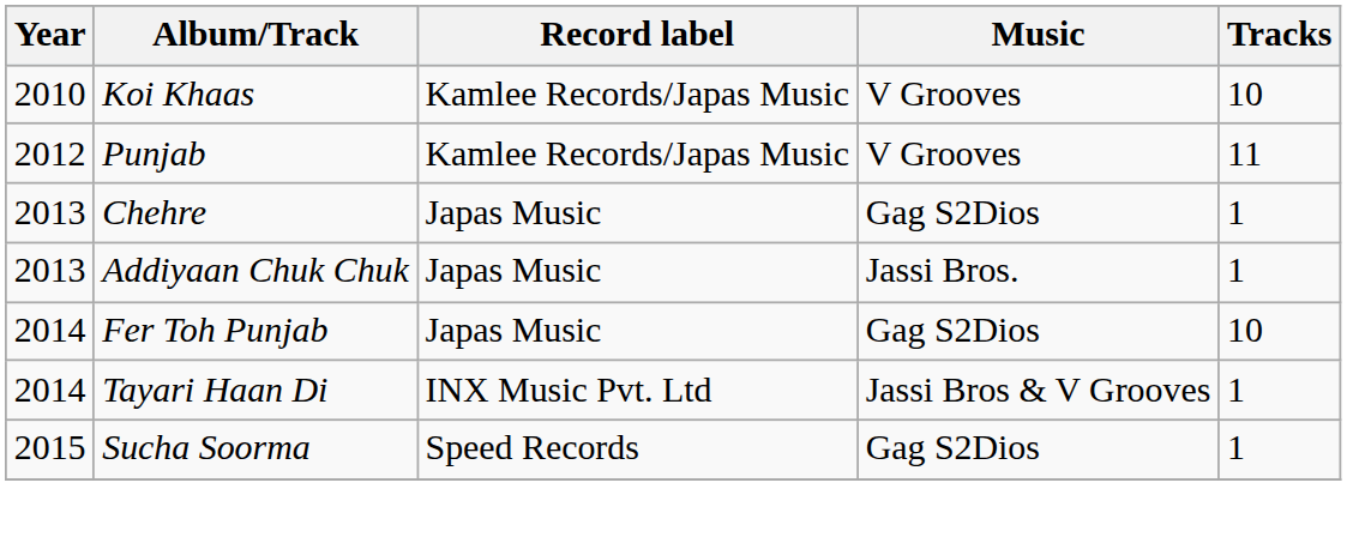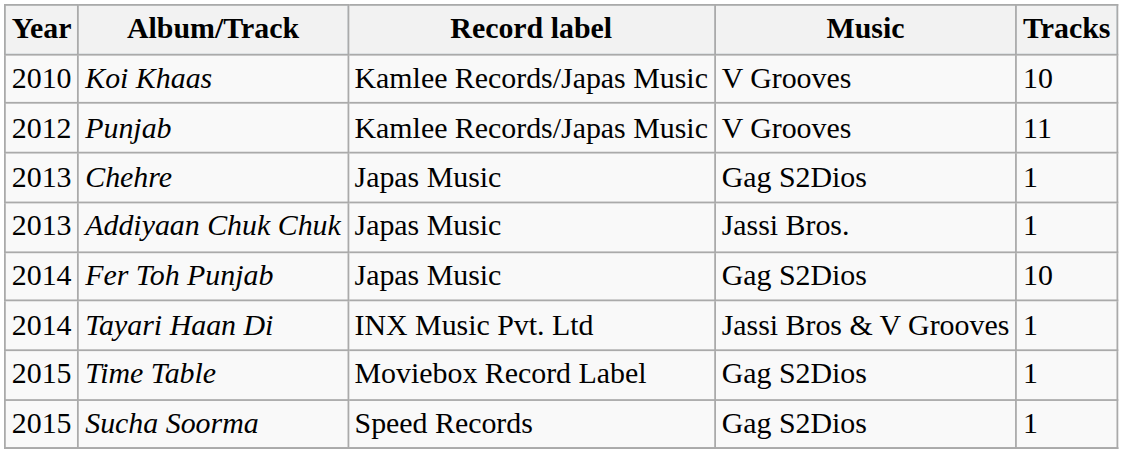 <table class="wikitable" style="font-size:105%;" +>
 <tr bgcolor="#AAAAACCCCDDDDD" align="center">
 <th>Year</th>
 <th>Album/Track</th>
 <th>Record label</th>
 <th>Music</th>
 <th>Tracks</th>
 </tr>
 <tr>
 <td>2010</td>
 <td><em>Koi Khaas</em></td>
 <td>Kamlee Records/Japas Music</td>
 <td>V Grooves</td>
 <td>10</td>
 </tr>
 <tr>
 <td>2012</td>
 <td><em>Punjab</em></td>
 <td>Kamlee Records/Japas Music</td>
 <td>V Grooves</td>
 <td>11</td>
 </tr>
 <tr>
 <td>2013</td>
 <td><em>Chehre</em></td>
 <td>Japas Music</td>
 <td>Gag S2Dios</td>
 <td>1</td>
 </tr>
 <tr>
 <td>2013</td>
 <td><em>Addiyaan Chuk Chuk</em></td>
 <td>Japas Music</td>
 <td>Jassi Bros.</td>
 <td>1</td>
 </tr>
 <tr>
 <td>2014</td>
 <td><em>Fer Toh Punjab</em></td>
 <td>Japas Music</td>
 <td>Gag S2Dios</td>
 <td>10</td>
 </tr>
 <tr>
 <td>2014</td>
 <td><em>Tayari Haan Di</em></td>
 <td>INX Music Pvt. Ltd</td>
 <td>Jassi Bros & V Grooves</td>
 <td>1</td>
 </tr>
 <tr>
 <td>2015</td>
+<td><em>Time Table</em></td>
+<td>Moviebox Record Label</td>
+<td>Gag S2Dios</td>
+<td>1</td>
+</tr>
+<tr>
+<td>2015</td>
 <td><em>Sucha Soorma</em></td>
 <td>Speed Records</td>
 <td>Gag S2Dios</td>
 <td>1</td>
 </tr>
 <tr>
 </tr>
 </table>
